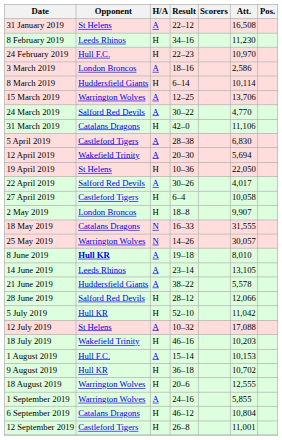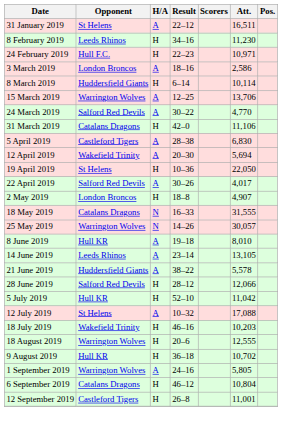 <table class="wikitable" style="font-size:85%;">
 <tr>
 <th>Date</th>
 <th>Opponent</th>
 <th>H/A</th>
 <th>Result</th>
 <th>Scorers</th>
 <th>Att.</th>
 <th>Pos.</th>
 </tr>
 <tr style="background:#ffdddd;">
 <td>31 January 2019</td>
 <td> <a href='#'>St Helens</a></td>
 <td><a href='#'>A</a></td>
 <td>22–12</td>
 <td></td>
-<td>16,508</td>
+<td>16,511</td>
 <td></td>
 </tr>
 <tr style="background:#ddffdd;">
 <td>8 February 2019</td>
 <td> <a href='#'>Leeds Rhinos</a></td>
 <td>H</td>
 <td>34–16</td>
 <td></td>
 <td>11,230</td>
 <td></td>
 </tr>
 <tr style="background:#ffdddd;">
 <td>24 February 2019</td>
 <td> <a href='#'>Hull F.C.</a></td>
 <td>H</td>
 <td>22–23</td>
 <td></td>
-<td>10,970</td>
+<td>10,971</td>
 <td></td>
 </tr>
 <tr style="background:#ffdddd;">
 <td>3 March 2019</td>
 <td> <a href='#'>London Broncos</a></td>
 <td><a href='#'>A</a></td>
 <td>18–16</td>
 <td></td>
 <td>2,586</td>
 <td></td>
 </tr>
 <tr style="background:#ffdddd;">
 <td>8 March 2019</td>
 <td> <a href='#'>Huddersfield Giants</a></td>
 <td>H</td>
 <td>6–14</td>
 <td></td>
 <td>10,114</td>
 <td></td>
 </tr>
 <tr style="background:#ffdddd;">
 <td>15 March 2019</td>
 <td> <a href='#'>Warrington Wolves</a></td>
 <td><a href='#'>A</a></td>
 <td>12–25</td>
 <td></td>
 <td>13,706</td>
 <td></td>
 </tr>
 <tr style="background:#ddffdd;">
 <td>24 March 2019</td>
 <td> <a href='#'>Salford Red Devils</a></td>
 <td><a href='#'>A</a></td>
 <td>30–22</td>
 <td></td>
 <td>4,770</td>
 <td></td>
 </tr>
 <tr style="background:#ddffdd;">
 <td>31 March 2019</td>
 <td> <a href='#'>Catalans Dragons</a></td>
 <td>H</td>
 <td>42–0</td>
 <td></td>
 <td>11,106</td>
 <td></td>
 </tr>
 <tr style="background:#ffdddd;">
 <td>5 April 2019</td>
 <td> <a href='#'>Castleford Tigers</a></td>
 <td><a href='#'>A</a></td>
 <td>28–38</td>
 <td></td>
 <td>6,830</td>
 <td></td>
 </tr>
 <tr style="background:#ffdddd;">
 <td>12 April 2019</td>
 <td> <a href='#'>Wakefield Trinity</a></td>
 <td><a href='#'>A</a></td>
 <td>20–30</td>
 <td></td>
 <td>5,694</td>
 <td></td>
 </tr>
 <tr style="background:#ffdddd;">
 <td>19 April 2019</td>
 <td> <a href='#'>St Helens</a></td>
 <td>H</td>
 <td>10–36</td>
 <td></td>
 <td>22,050</td>
 <td></td>
 </tr>
 <tr style="background:#ddffdd;">
 <td>22 April 2019</td>
 <td> <a href='#'>Salford Red Devils</a></td>
 <td><a href='#'>A</a></td>
 <td>30–26</td>
 <td></td>
 <td>4,017</td>
 <td></td>
 </tr>
 <tr style="background:#ddffdd;">
-<td>27 April 2019</td>
-<td> <a href='#'>Castleford Tigers</a></td>
-<td>H</td>
-<td>6–4</td>
-<td></td>
-<td>10,058</td>
-<td></td>
-</tr>
-<tr style="background:#ddffdd;">
 <td>2 May 2019</td>
 <td> <a href='#'>London Broncos</a></td>
 <td>H</td>
 <td>18–8</td>
 <td></td>
-<td>9,907</td>
+<td>4,907</td>
 <td></td>
 </tr>
 <tr style="background:#ffdddd;">
 <td>18 May 2019</td>
 <td> <a href='#'>Catalans Dragons</a></td>
 <td><a href='#'>N</a></td>
 <td>16–33</td>
 <td></td>
 <td>31,555</td>
 <td></td>
 </tr>
 <tr style="background:#ffdddd;">
 <td>25 May 2019</td>
 <td> <a href='#'>Warrington Wolves</a></td>
 <td><a href='#'>N</a></td>
 <td>14–26</td>
 <td></td>
 <td>30,057</td>
 <td></td>
 </tr>
 <tr style="background:#ddffdd;">
 <td>8 June 2019</td>
-<td><strong> <a href='#'>Hull KR</a></strong></td>
+<td> <a href='#'>Hull KR</a></td>
 <td><a href='#'>A</a></td>
 <td>19–18</td>
 <td></td>
 <td>8,010</td>
 <td></td>
 </tr>
 <tr style="background:#ddffdd;">
 <td>14 June 2019</td>
 <td> <a href='#'>Leeds Rhinos</a></td>
 <td><a href='#'>A</a></td>
 <td>23–14</td>
 <td></td>
 <td>13,105</td>
 <td></td>
 </tr>
 <tr style="background:#ddffdd;">
 <td>21 June 2019</td>
 <td> <a href='#'>Huddersfield Giants</a></td>
 <td><a href='#'>A</a></td>
 <td>38–22</td>
 <td></td>
 <td>5,578</td>
 <td></td>
 </tr>
 <tr style="background:#ddffdd;">
 <td>28 June 2019</td>
 <td> <a href='#'>Salford Red Devils</a></td>
 <td>H</td>
 <td>28–12</td>
 <td></td>
 <td>12,066</td>
 <td></td>
 </tr>
 <tr style="background:#ddffdd;">
 <td>5 July 2019</td>
 <td> <a href='#'>Hull KR</a></td>
 <td>H</td>
 <td>52–10</td>
 <td></td>
 <td>11,042</td>
 <td></td>
 </tr>
 <tr style="background:#ffdddd;">
 <td>12 July 2019</td>
 <td> <a href='#'>St Helens</a></td>
 <td><a href='#'>A</a></td>
 <td>10–32</td>
 <td></td>
 <td>17,088</td>
 <td></td>
 </tr>
 <tr style="background:#ddffdd;">
 <td>18 July 2019</td>
 <td> <a href='#'>Wakefield Trinity</a></td>
 <td>H</td>
 <td>46–16</td>
 <td></td>
 <td>10,203</td>
 <td></td>
 </tr>
 <tr style="background:#ddffdd;">
-<td>1 August 2019</td>
-<td> <a href='#'>Hull F.C.</a></td>
-<td><a href='#'>A</a></td>
-<td>15–14</td>
+<td>18 August 2019</td>
+<td> <a href='#'>Warrington Wolves</a></td>
+<td>H</td>
+<td>20–6</td>
 <td></td>
-<td>10,153</td>
+<td>12,555</td>
 <td></td>
 </tr>
 <tr style="background:#ddffdd;">
 <td>9 August 2019</td>
 <td> <a href='#'>Hull KR</a></td>
 <td>H</td>
 <td>36–18</td>
 <td></td>
 <td>10,702</td>
 <td></td>
 </tr>
 <tr style="background:#ddffdd;">
-<td>18 August 2019</td>
-<td> <a href='#'>Warrington Wolves</a></td>
-<td>H</td>
-<td>20–6</td>
-<td></td>
-<td>12,555</td>
-<td></td>
-</tr>
-<tr style="background:#ddffdd;">
 <td>1 September 2019</td>
 <td> <a href='#'>Warrington Wolves</a></td>
 <td><a href='#'>A</a></td>
 <td>24–16</td>
 <td></td>
-<td>5,855</td>
+<td>5,805</td>
 <td></td>
 </tr>
 <tr style="background:#ddffdd;">
 <td>6 September 2019</td>
 <td> <a href='#'>Catalans Dragons</a></td>
 <td>H</td>
 <td>46–12</td>
 <td></td>
 <td>10,804</td>
 <td></td>
 </tr>
 <tr style="background:#ddffdd;">
 <td>12 September 2019</td>
 <td> <a href='#'>Castleford Tigers</a></td>
 <td>H</td>
 <td>26–8</td>
 <td></td>
 <td>11,001</td>
 <td></td>
 </tr>
 <tr>
 </tr>
 </table>
